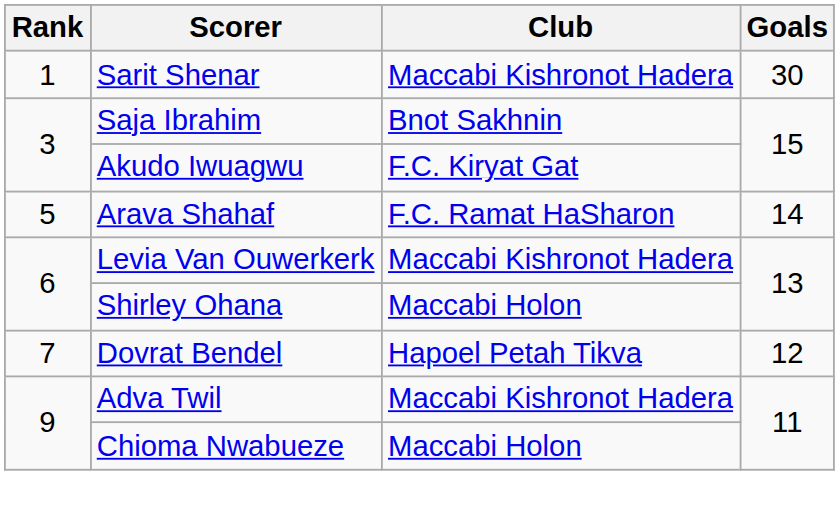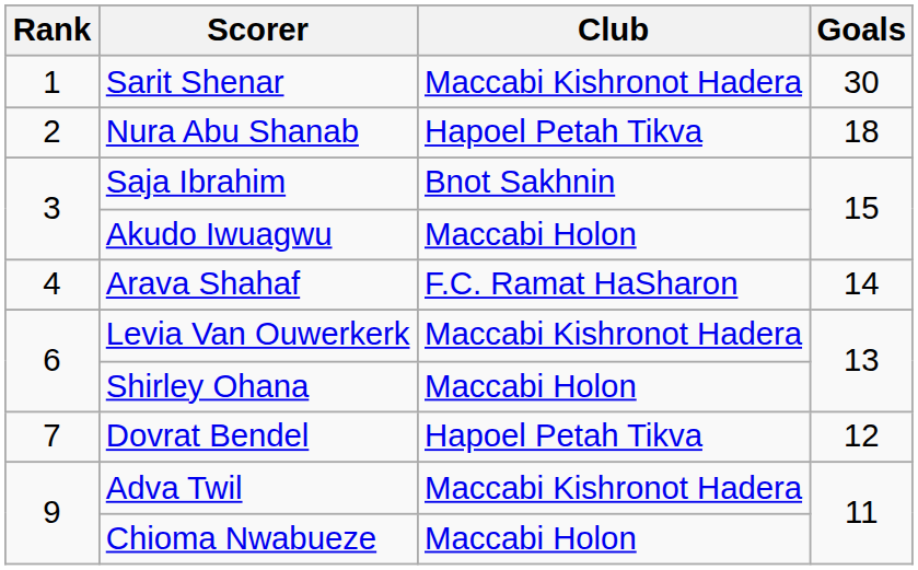 <table class="wikitable" style="text-align:center">
 <tr>
 <th>Rank</th>
 <th>Scorer</th>
 <th>Club</th>
 <th>Goals</th>
 </tr>
 <tr>
 <td>1</td>
 <td align="left"> <a href='#'>Sarit Shenar</a></td>
 <td align="left"><a href='#'>Maccabi Kishronot Hadera</a></td>
 <td>30</td>
 </tr>
 <tr>
+<td>2</td>
+<td align="left"> <a href='#'>Nura Abu Shanab</a></td>
+<td align="left"><a href='#'>Hapoel Petah Tikva</a></td>
+<td>18</td>
+</tr>
+<tr>
 <td rowspan=2>3</td>
 <td align="left"> <a href='#'>Saja Ibrahim</a></td>
 <td align="left"><a href='#'>Bnot Sakhnin</a></td>
 <td rowspan=2>15</td>
 </tr>
 <tr>
 <td align="left"> <a href='#'>Akudo Iwuagwu</a></td>
-<td align="left"><a href='#'>F.C. Kiryat Gat</a></td>
+<td align="left"><a href='#'>Maccabi Holon</a></td>
 </tr>
 <tr>
-<td>5</td>
+<td>4</td>
 <td align="left"> <a href='#'>Arava Shahaf</a></td>
 <td align="left"><a href='#'>F.C. Ramat HaSharon</a></td>
 <td>14</td>
 </tr>
 <tr>
 <td rowspan=2>6</td>
 <td align="left"> <a href='#'>Levia Van Ouwerkerk</a></td>
 <td align="left"><a href='#'>Maccabi Kishronot Hadera</a></td>
 <td rowspan=2>13</td>
 </tr>
 <tr>
 <td align="left"> <a href='#'>Shirley Ohana</a></td>
 <td align="left"><a href='#'>Maccabi Holon</a></td>
 </tr>
 <tr>
 <td>7</td>
 <td align="left"> <a href='#'>Dovrat Bendel</a></td>
 <td align="left"><a href='#'>Hapoel Petah Tikva</a></td>
 <td>12</td>
 </tr>
 <tr>
 <td rowspan=2>9</td>
 <td align="left"> <a href='#'>Adva Twil</a></td>
 <td align="left"><a href='#'>Maccabi Kishronot Hadera</a></td>
 <td rowspan=2>11</td>
 </tr>
 <tr>
 <td align="left"> <a href='#'>Chioma Nwabueze</a></td>
 <td align="left"><a href='#'>Maccabi Holon</a></td>
 </tr>
 </table>
